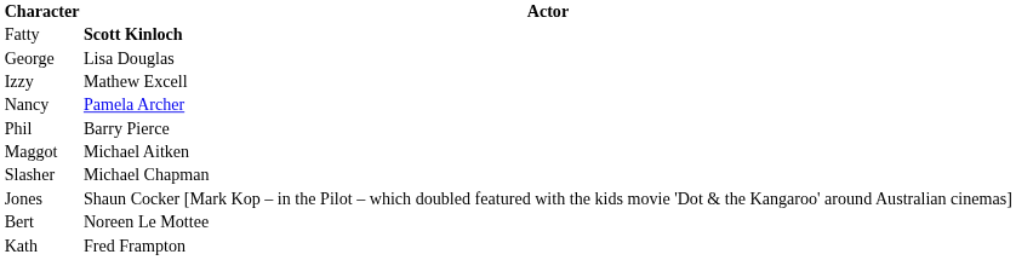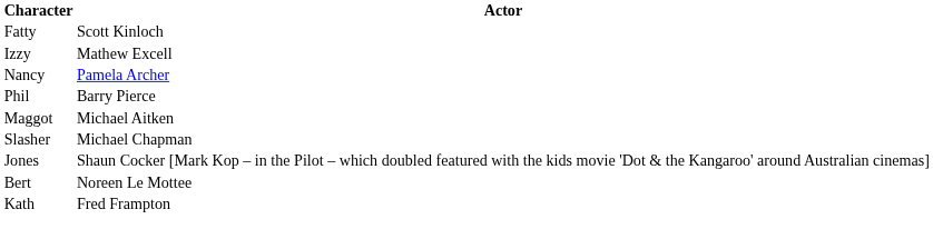 <table class="Cast List">
 <tr>
 <th>Character</th>
 <th>Actor</th>
 </tr>
 <tr>
 <td>Fatty</td>
-<td><strong>Scott Kinloch</strong></td>
-</tr>
-<tr>
-<td>George</td>
-<td>Lisa Douglas</td>
+<td>Scott Kinloch</td>
 </tr>
 <tr>
 <td>Izzy</td>
 <td>Mathew Excell</td>
 </tr>
 <tr>
 <td>Nancy</td>
 <td><a href='#'>Pamela Archer</a></td>
 </tr>
 <tr>
 <td>Phil</td>
 <td>Barry Pierce</td>
 </tr>
 <tr>
 <td>Maggot</td>
 <td>Michael Aitken</td>
 </tr>
 <tr>
 <td>Slasher</td>
 <td>Michael Chapman</td>
 </tr>
 <tr>
 <td>Jones</td>
 <td>Shaun Cocker [Mark Kop – in the Pilot – which doubled featured with the kids movie 'Dot & the Kangaroo' around Australian cinemas]</td>
 </tr>
 <tr>
 <td>Bert</td>
 <td>Noreen Le Mottee</td>
 </tr>
 <tr>
 <td>Kath</td>
 <td>Fred Frampton</td>
 </tr>
 </table>
